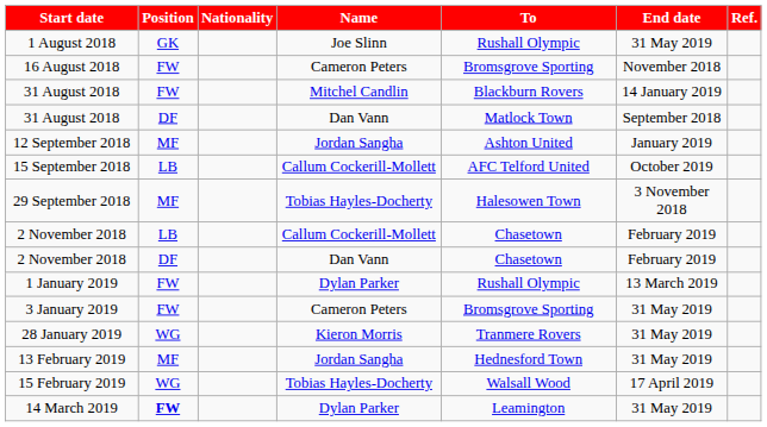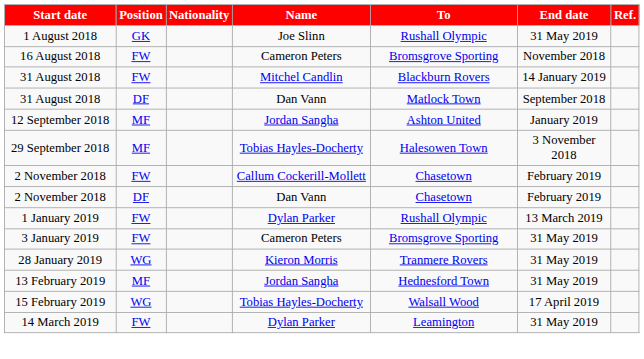 <table class="wikitable"  style="text-align:center; font-size:90%; ">
 <tr>
 <th style="background:#FF0000; color:#FFFFFF; width:120px;">Start date</th>
 <th style="background:#FF0000; color:#FFFFFF; width:50px;">Position</th>
 <th style="background:#FF0000; color:#FFFFFF; width:50px;">Nationality</th>
 <th style="background:#FF0000; color:#FFFFFF; width:150px;">Name</th>
 <th style="background:#FF0000; color:#FFFFFF; width:160px;">To</th>
 <th style="background:#FF0000; color:#FFFFFF; width:100px;">End date</th>
 <th style="background:#FF0000; color:#FFFFFF; width:25px;">Ref.</th>
 </tr>
 <tr>
 <td>1 August 2018</td>
 <td><a href='#'>GK</a></td>
 <td></td>
 <td>Joe Slinn</td>
 <td><a href='#'>Rushall Olympic</a></td>
 <td>31 May 2019</td>
 <td></td>
 </tr>
 <tr>
 <td>16 August 2018</td>
 <td><a href='#'>FW</a></td>
 <td></td>
 <td>Cameron Peters</td>
 <td><a href='#'>Bromsgrove Sporting</a></td>
 <td>November 2018</td>
 <td></td>
 </tr>
 <tr>
 <td>31 August 2018</td>
 <td><a href='#'>FW</a></td>
 <td></td>
 <td><a href='#'>Mitchel Candlin</a></td>
 <td><a href='#'>Blackburn Rovers</a></td>
 <td>14 January 2019</td>
 <td></td>
 </tr>
 <tr>
 <td>31 August 2018</td>
 <td><a href='#'>DF</a></td>
 <td></td>
 <td>Dan Vann</td>
 <td><a href='#'>Matlock Town</a></td>
 <td>September 2018</td>
 <td></td>
 </tr>
 <tr>
 <td>12 September 2018</td>
 <td><a href='#'>MF</a></td>
 <td></td>
 <td><a href='#'>Jordan Sangha</a></td>
 <td><a href='#'>Ashton United</a></td>
 <td>January 2019</td>
 <td></td>
 </tr>
 <tr>
-<td>15 September 2018</td>
-<td><a href='#'>LB</a></td>
-<td></td>
-<td><a href='#'>Callum Cockerill-Mollett</a></td>
-<td><a href='#'>AFC Telford United</a></td>
-<td>October 2019</td>
-<td></td>
-</tr>
-<tr>
 <td>29 September 2018</td>
 <td><a href='#'>MF</a></td>
 <td></td>
 <td><a href='#'>Tobias Hayles-Docherty</a></td>
 <td><a href='#'>Halesowen Town</a></td>
 <td>3 November 2018</td>
 <td></td>
 </tr>
 <tr>
 <td>2 November 2018</td>
-<td><a href='#'>LB</a></td>
+<td><a href='#'>FW</a></td>
 <td></td>
 <td><a href='#'>Callum Cockerill-Mollett</a></td>
 <td><a href='#'>Chasetown</a></td>
 <td>February 2019</td>
 <td></td>
 </tr>
 <tr>
 <td>2 November 2018</td>
 <td><a href='#'>DF</a></td>
 <td></td>
 <td>Dan Vann</td>
 <td><a href='#'>Chasetown</a></td>
 <td>February 2019</td>
 <td></td>
 </tr>
 <tr>
 <td>1 January 2019</td>
 <td><a href='#'>FW</a></td>
 <td></td>
 <td><a href='#'>Dylan Parker</a></td>
 <td><a href='#'>Rushall Olympic</a></td>
 <td>13 March 2019</td>
 <td></td>
 </tr>
 <tr>
 <td>3 January 2019</td>
 <td><a href='#'>FW</a></td>
 <td></td>
 <td>Cameron Peters</td>
 <td><a href='#'>Bromsgrove Sporting</a></td>
 <td>31 May 2019</td>
 <td></td>
 </tr>
 <tr>
 <td>28 January 2019</td>
 <td><a href='#'>WG</a></td>
 <td></td>
 <td><a href='#'>Kieron Morris</a></td>
 <td><a href='#'>Tranmere Rovers</a></td>
 <td>31 May 2019</td>
 <td></td>
 </tr>
 <tr>
 <td>13 February 2019</td>
 <td><a href='#'>MF</a></td>
 <td></td>
 <td><a href='#'>Jordan Sangha</a></td>
 <td><a href='#'>Hednesford Town</a></td>
 <td>31 May 2019</td>
 <td></td>
 </tr>
 <tr>
 <td>15 February 2019</td>
 <td><a href='#'>WG</a></td>
 <td></td>
 <td><a href='#'>Tobias Hayles-Docherty</a></td>
 <td><a href='#'>Walsall Wood</a></td>
 <td>17 April 2019</td>
 <td></td>
 </tr>
 <tr>
 <td>14 March 2019</td>
-<td><strong><a href='#'>FW</a></strong></td>
+<td><a href='#'>FW</a></td>
 <td></td>
 <td><a href='#'>Dylan Parker</a></td>
 <td><a href='#'>Leamington</a></td>
 <td>31 May 2019</td>
 <td></td>
 </tr>
 </table>
